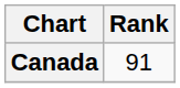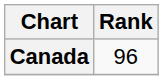 <table class="wikitable plainrowheaders" style="text-align:center;">
 <tr>
 <th scope="col">Chart</th>
 <th scope="col">Rank</th>
 </tr>
 <tr>
 <th scope="row">Canada </th>
-<td>91</td>
+<td>96</td>
 </tr>
 <tr>
 </tr>
 </table>
